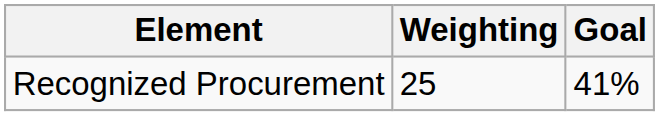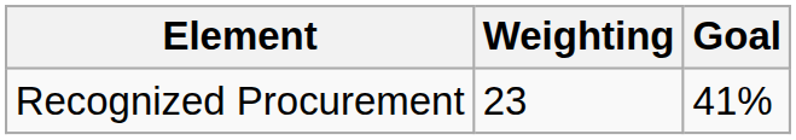 <table class="wikitable" border="1">
 <tr>
 <th>Element</th>
 <th>Weighting</th>
 <th>Goal</th>
 </tr>
 <tr>
 <td>Recognized Procurement</td>
-<td>25</td>
+<td>23</td>
 <td>41%</td>
 </tr>
 </table>
